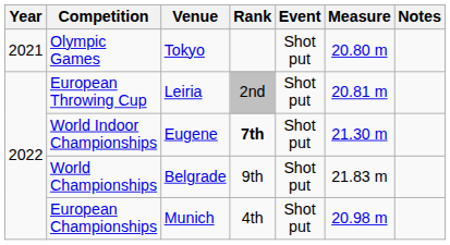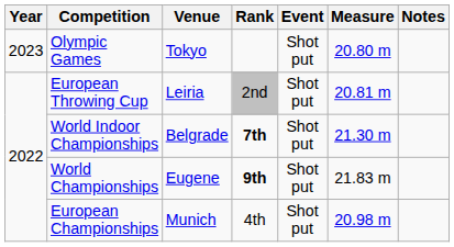 <table class="wikitable" width=55% style="font-size:100%; text-align:center;">
 <tr>
 <th>Year</th>
 <th>Competition</th>
 <th>Venue</th>
 <th>Rank</th>
 <th>Event</th>
 <th>Measure</th>
 <th>Notes</th>
 </tr>
 <tr>
-<td>2021</td>
+<td>2023</td>
 <td align=left><a href='#'>Olympic Games</a></td>
 <td align=left> <a href='#'>Tokyo</a></td>
 <td></td>
 <td>Shot put</td>
 <td><a href='#'>20.80 m</a></td>
 <td></td>
 </tr>
 <tr>
 <td rowspan=4>2022</td>
 <td align=left><a href='#'>European Throwing Cup</a></td>
 <td align=left> <a href='#'>Leiria</a></td>
 <td bgcolor=silver>2nd</td>
 <td>Shot put</td>
 <td><a href='#'>20.81 m</a></td>
 <td></td>
 </tr>
 <tr>
 <td align=left><a href='#'>World Indoor Championships</a></td>
-<td align=left> <a href='#'>Eugene</a></td>
+<td align=left> <a href='#'>Belgrade</a></td>
 <td><strong>7th</strong></td>
 <td>Shot put</td>
 <td><a href='#'>21.30 m</a></td>
 <td></td>
 </tr>
 <tr>
 <td align=left><a href='#'>World Championships</a></td>
-<td align=left> <a href='#'>Belgrade</a></td>
-<td>9th</td>
+<td align=left> <a href='#'>Eugene</a></td>
+<td><strong>9th</strong></td>
 <td>Shot put</td>
 <td>21.83 m</td>
 <td></td>
 </tr>
 <tr>
 <td align=left><a href='#'>European Championships</a></td>
 <td align=left> <a href='#'>Munich</a></td>
 <td>4th</td>
 <td>Shot put</td>
 <td><a href='#'>20.98 m</a></td>
 <td></td>
 </tr>
 </table>
